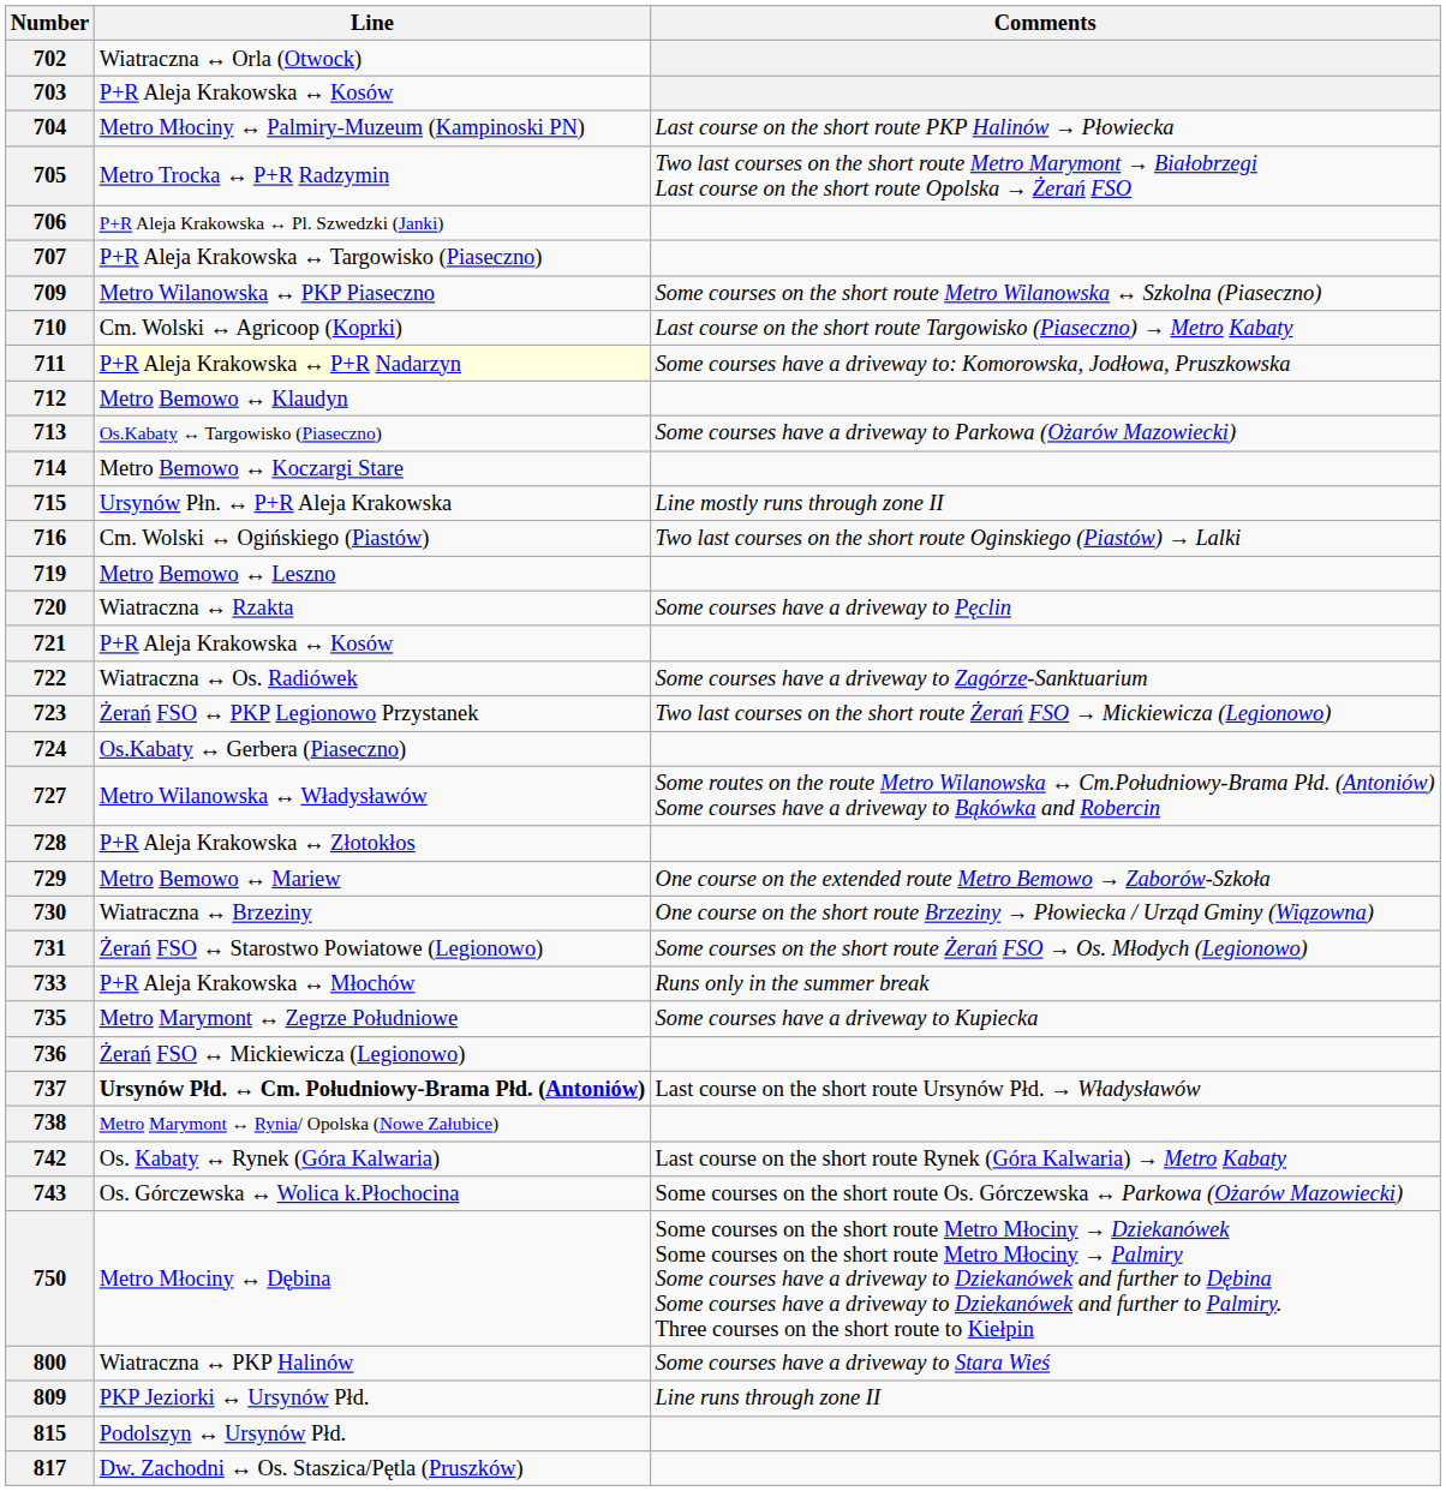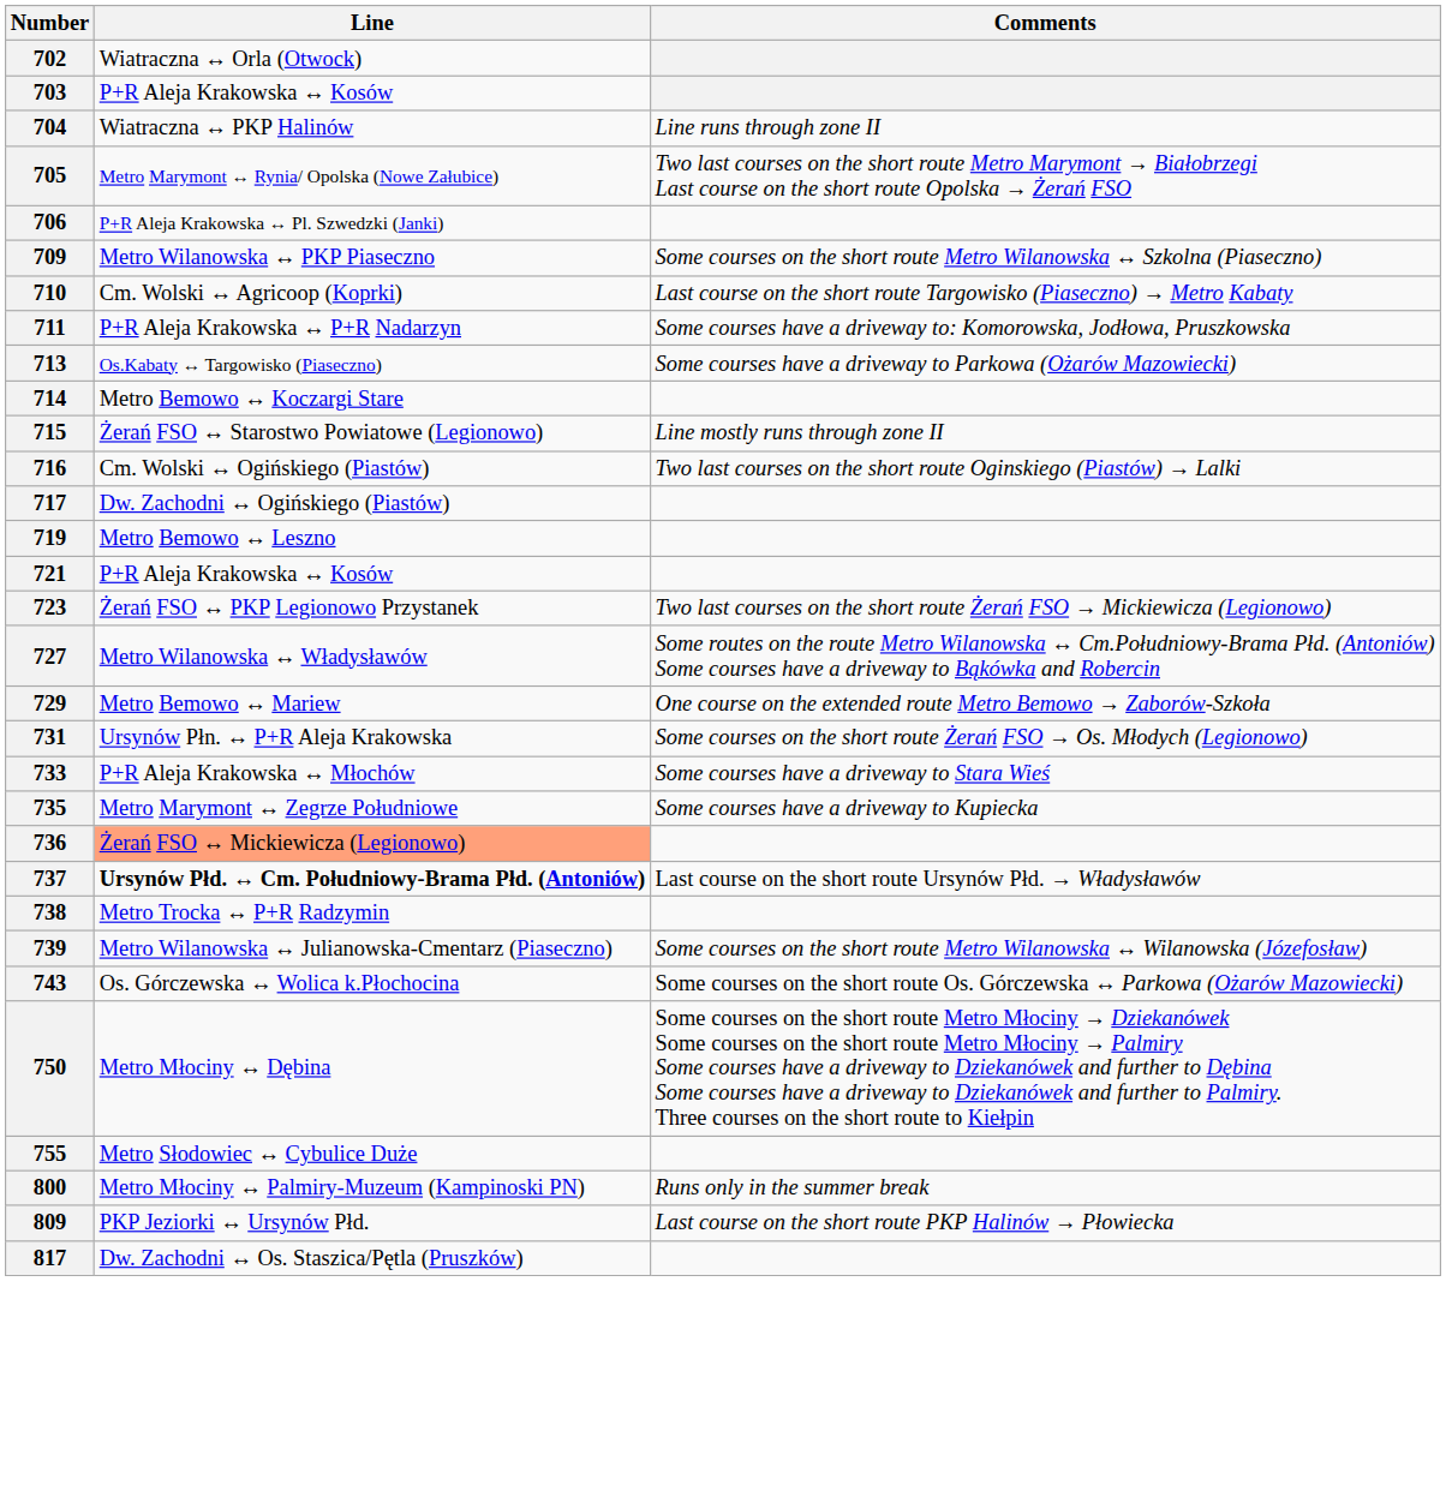 <table class="wikitable">
 <tr>
 <th>Number</th>
 <th>Line</th>
 <th>Comments</th>
 </tr>
 <tr>
 <th><span>702</span></th>
 <td>Wiatraczna ↔ Orla (<a href='#'>Otwock</a>)</td>
 <th></th>
 </tr>
 <tr>
 <th><span>703</span></th>
 <td><a href='#'>P+R</a> Aleja Krakowska ↔ <a href='#'>Kosów</a></td>
 <th></th>
 </tr>
 <tr>
 <th><span>704</span></th>
-<td><a href='#'>Metro Młociny</a> ↔ <a href='#'>Palmiry-Muzeum</a>                  (<a href='#'>Kampinoski PN</a>)</td>
-<td><em>Last course on the short route PKP <a href='#'>Halinów</a> → Płowiecka</em></td>
+<td>Wiatraczna ↔ PKP <a href='#'>Halinów</a></td>
+<td><em>Line runs through zone II</em></td>
 </tr>
 <tr>
 <th><span>705</span></th>
-<td><a href='#'>Metro Trocka</a> ↔ <a href='#'>P+R</a> <a href='#'>Radzymin</a></td>
+<td><small><a href='#'>Metro</a> <a href='#'>Marymont</a> ↔ <a href='#'>Rynia</a>/ Opolska (<a href='#'>Nowe Załubice</a>)</small></td>
 <td><em>Two last courses on the short route <a href='#'>Metro Marymont</a> → <a href='#'>Białobrzegi</a></em><br><em>Last course on the short route Opolska → <a href='#'>Żerań</a> <a href='#'>FSO</a></em></td>
 </tr>
 <tr>
 <th><span>706</span></th>
 <td><small><a href='#'>P+R</a> Aleja Krakowska ↔ Pl. Szwedzki (<a href='#'>Janki</a>)</small></td>
-<td></td>
-</tr>
-<tr>
-<th><span>707</span></th>
-<td><a href='#'>P+R</a> Aleja Krakowska ↔ Targowisko (<a href='#'>Piaseczno</a>)</td>
 <td></td>
 </tr>
 <tr>
 <th><span>709</span></th>
 <td><a href='#'>Metro Wilanowska</a> ↔ <a href='#'>PKP Piaseczno</a></td>
 <td><em>Some courses on the short route <a href='#'>Metro Wilanowska</a> ↔ Szkolna (Piaseczno)</em></td>
 </tr>
 <tr>
 <th><span>710</span></th>
 <td>Cm. Wolski ↔ Agricoop (<a href='#'>Koprki</a>)</td>
 <td><em>Last course on the short route Targowisko (<a href='#'>Piaseczno</a>) → <a href='#'>Metro</a> <a href='#'>Kabaty</a></em></td>
 </tr>
 <tr>
 <th><span>711</span></th>
-<td style="background: lightyellow;"><a href='#'>P+R</a> Aleja Krakowska ↔ <a href='#'>P+R</a> <a href='#'>Nadarzyn</a></td>
+<td><a href='#'>P+R</a> Aleja Krakowska ↔ <a href='#'>P+R</a> <a href='#'>Nadarzyn</a></td>
 <td><em>Some courses have a driveway to: Komorowska, Jodłowa, Pruszkowska</em></td>
-</tr>
-<tr>
-<th><span>712</span></th>
-<td><a href='#'>Metro</a> <a href='#'>Bemowo</a> ↔ <a href='#'>Klaudyn</a></td>
-<td></td>
 </tr>
 <tr>
 <th><span>713</span></th>
 <td><small><a href='#'>Os.Kabaty</a> ↔ Targowisko (<a href='#'>Piaseczno</a>)</small></td>
 <td><em>Some courses have a driveway to Parkowa (<a href='#'>Ożarów Mazowiecki</a>)</em></td>
 </tr>
 <tr>
 <th><span>714</span></th>
 <td>Metro <a href='#'>Bemowo</a> ↔ <a href='#'>Koczargi Stare</a></td>
 <td></td>
 </tr>
 <tr>
 <th><span>715</span></th>
-<td><a href='#'>Ursynów</a> Płn.  ↔ <a href='#'>P+R</a> Aleja Krakowska</td>
+<td><a href='#'>Żerań</a> <a href='#'>FSO</a> ↔ Starostwo Powiatowe (<a href='#'>Legionowo</a>)</td>
 <td><em>Line mostly runs through zone II</em></td>
 </tr>
 <tr>
 <th><span>716</span></th>
 <td>Cm. Wolski ↔ Ogińskiego (<a href='#'>Piastów</a>)</td>
 <td><em>Two last courses on the short route Oginskiego (<a href='#'>Piastów</a>) → Lalki</em></td>
 </tr>
 <tr>
+<th><span>717</span></th>
+<td><a href='#'>Dw. Zachodni</a> ↔ Ogińskiego (<a href='#'>Piastów</a>)</td>
+<td></td>
+</tr>
+<tr>
 <th><span>719</span></th>
 <td><a href='#'>Metro</a> <a href='#'>Bemowo</a> ↔ <a href='#'>Leszno</a></td>
 <td></td>
-</tr>
-<tr>
-<th><span>720</span></th>
-<td>Wiatraczna ↔ <a href='#'>Rzakta</a></td>
-<td><em>Some courses have a driveway to <a href='#'>Pęclin</a></em></td>
 </tr>
 <tr>
 <th><span>721</span></th>
 <td><a href='#'>P+R</a> Aleja Krakowska ↔ <a href='#'>Kosów</a></td>
 <td></td>
 </tr>
 <tr>
-<th><span>722</span></th>
-<td>Wiatraczna ↔ Os. <a href='#'>Radiówek</a></td>
-<td><em>Some courses have a driveway to <a href='#'>Zagórze</a>-Sanktuarium</em></td>
-</tr>
-<tr>
 <th><span>723</span></th>
 <td><a href='#'>Żerań</a> <a href='#'>FSO</a> ↔ <a href='#'>PKP</a> <a href='#'>Legionowo</a> Przystanek</td>
 <td><em>Two last courses on the short route <a href='#'>Żerań</a> <a href='#'>FSO</a> → Mickiewicza (<a href='#'>Legionowo</a>)</em></td>
-</tr>
-<tr>
-<th><span>724</span></th>
-<td><a href='#'>Os.Kabaty</a> ↔ Gerbera (<a href='#'>Piaseczno</a>)</td>
-<td></td>
 </tr>
 <tr>
 <th><span>727</span></th>
 <td><a href='#'>Metro Wilanowska</a> ↔ <a href='#'>Władysławów</a></td>
 <td><em>Some routes on the route <a href='#'>Metro Wilanowska</a> ↔ Cm.Południowy-Brama Płd. (<a href='#'>Antoniów</a>)</em><br><em>Some courses have a driveway to <a href='#'>Bąkówka</a> and <a href='#'>Robercin</a></em></td>
 </tr>
 <tr>
-<th><span>728</span></th>
-<td><a href='#'>P+R</a> Aleja Krakowska ↔ <a href='#'>Złotokłos</a></td>
-<td></td>
-</tr>
-<tr>
 <th><span>729</span></th>
 <td><a href='#'>Metro</a> <a href='#'>Bemowo</a> ↔ <a href='#'>Mariew</a></td>
 <td><em>One course on the extended route <a href='#'>Metro Bemowo</a> → <a href='#'>Zaborów</a>-Szkoła</em></td>
 </tr>
 <tr>
-<th><span>730</span></th>
-<td>Wiatraczna ↔ <a href='#'>Brzeziny</a></td>
-<td><em>One course on the short route <a href='#'>Brzeziny</a> → Płowiecka / Urząd Gminy (<a href='#'>Wiązowna</a>)</em></td>
-</tr>
-<tr>
 <th><span>731</span></th>
-<td><a href='#'>Żerań</a> <a href='#'>FSO</a> ↔ Starostwo Powiatowe (<a href='#'>Legionowo</a>)</td>
+<td><a href='#'>Ursynów</a> Płn.  ↔ <a href='#'>P+R</a> Aleja Krakowska</td>
 <td><em>Some courses on the short route <a href='#'>Żerań</a> <a href='#'>FSO</a> → Os. Młodych (<a href='#'>Legionowo</a>)</em></td>
 </tr>
 <tr>
 <th><span>733</span></th>
 <td><a href='#'>P+R</a> Aleja Krakowska ↔ <a href='#'>Młochów</a></td>
-<td><em>Runs only in the summer break</em></td>
+<td><em>Some courses have a driveway to <a href='#'>Stara Wieś</a></em></td>
 </tr>
 <tr>
 <th><span>735</span></th>
 <td><a href='#'>Metro</a> <a href='#'>Marymont</a> ↔ <a href='#'>Zegrze Południowe</a></td>
 <td><em>Some courses have a driveway to Kupiecka</em></td>
 </tr>
 <tr>
 <th><span>736</span></th>
-<td><a href='#'>Żerań</a> <a href='#'>FSO</a> ↔ Mickiewicza (<a href='#'>Legionowo</a>)</td>
+<td style="background: lightsalmon;"><a href='#'>Żerań</a> <a href='#'>FSO</a> ↔ Mickiewicza (<a href='#'>Legionowo</a>)</td>
 <td></td>
 </tr>
 <tr>
 <th><span>737</span></th>
 <td><strong>Ursynów Płd. ↔ Cm. Południowy-Brama Płd. (<a href='#'>Antoniów</a>)</strong></td>
 <td>Last course on the short route Ursynów Płd. <em>→ Władysławów</em></td>
 </tr>
 <tr>
 <th><span>738</span></th>
-<td><small><a href='#'>Metro</a> <a href='#'>Marymont</a> ↔ <a href='#'>Rynia</a>/ Opolska (<a href='#'>Nowe Załubice</a>)</small></td>
+<td><a href='#'>Metro Trocka</a> ↔ <a href='#'>P+R</a> <a href='#'>Radzymin</a></td>
 <td></td>
 </tr>
 <tr>
-<th><span>742</span></th>
-<td>Os. <a href='#'>Kabaty</a> ↔ Rynek (<a href='#'>Góra Kalwaria</a>)</td>
-<td>Last course on the short route Rynek (<a href='#'>Góra Kalwaria</a>) <em>→ <a href='#'>Metro</a> <a href='#'>Kabaty</a></em></td>
+<th><span>739</span></th>
+<td><a href='#'>Metro Wilanowska</a> ↔ Julianowska-Cmentarz (<a href='#'>Piaseczno</a>)</td>
+<td><em>Some courses on the short route <a href='#'>Metro Wilanowska</a> ↔ Wilanowska (<a href='#'>Józefosław</a>)</em></td>
 </tr>
 <tr>
 <th><span>743</span></th>
 <td>Os. Górczewska ↔ <a href='#'>Wolica k.Płochocina</a></td>
 <td>Some courses on the short route Os. Górczewska ↔ <em>Parkowa  (<a href='#'>Ożarów Mazowiecki</a>)</em></td>
 </tr>
 <tr>
 <th><span>750</span></th>
 <td><a href='#'>Metro Młociny</a> ↔ <a href='#'>Dębina</a></td>
 <td>Some courses on the short route <a href='#'>Metro Młociny</a> <em>→ <a href='#'>Dziekanówek</a></em><br>Some courses on the short route <a href='#'>Metro Młociny</a> <em>→ <a href='#'>Palmiry</a></em><br><em>Some courses have a driveway to <a href='#'>Dziekanówek</a> and further to <a href='#'>Dębina</a></em><br><em>Some courses have a driveway to <a href='#'>Dziekanówek</a> and further to <a href='#'>Palmiry</a>.</em><br>Three courses on the short route to <a href='#'>Kiełpin</a></td>
 </tr>
 <tr>
+<th><span>755</span></th>
+<td><a href='#'>Metro</a> <a href='#'>Słodowiec</a> ↔ <a href='#'>Cybulice Duże</a></td>
+<td></td>
+</tr>
+<tr>
 <th><span>800</span></th>
-<td>Wiatraczna ↔ PKP <a href='#'>Halinów</a></td>
-<td><em>Some courses have a driveway to <a href='#'>Stara Wieś</a></em></td>
+<td><a href='#'>Metro Młociny</a> ↔ <a href='#'>Palmiry-Muzeum</a>                  (<a href='#'>Kampinoski PN</a>)</td>
+<td><em>Runs only in the summer break</em></td>
 </tr>
 <tr>
 <th><span>809</span></th>
 <td><a href='#'>PKP Jeziorki</a>  ↔ <a href='#'>Ursynów</a> Płd.</td>
-<td><em>Line runs through zone II</em></td>
-</tr>
-<tr>
-<th><span>815</span></th>
-<td><a href='#'>Podolszyn</a>  ↔ <a href='#'>Ursynów</a> Płd.</td>
-<td></td>
+<td><em>Last course on the short route PKP <a href='#'>Halinów</a> → Płowiecka</em></td>
 </tr>
 <tr>
 <th><span>817</span></th>
 <td><a href='#'>Dw. Zachodni</a> ↔ Os. Staszica/Pętla                   (<a href='#'>Pruszków</a>)</td>
 <td></td>
 </tr>
 </table>
